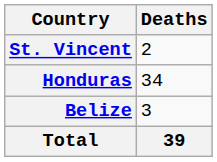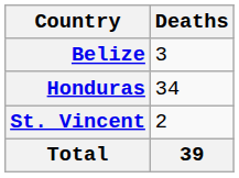 <table class="wikitable sortable plainrowheaders floatright">
 <tr>
 <th scope="col">Country</th>
 <th scope="col">Deaths</th>
 </tr>
 <tr>
-<th scope="row" style=text-align:right><a href='#'>St. Vincent</a></th>
-<td>2</td>
+<th scope="row" style=text-align:right><a href='#'>Belize</a></th>
+<td>3</td>
 </tr>
 <tr>
 <th scope="row" style=text-align:right><a href='#'>Honduras</a></th>
 <td>34</td>
 </tr>
 <tr>
-<th scope="row" style=text-align:right><a href='#'>Belize</a></th>
-<td>3</td>
+<th scope="row" style=text-align:right><a href='#'>St. Vincent</a></th>
+<td>2</td>
 </tr>
 <tr class="sortbottom">
 <th>Total</th>
 <th>39</th>
 </tr>
 </table>
